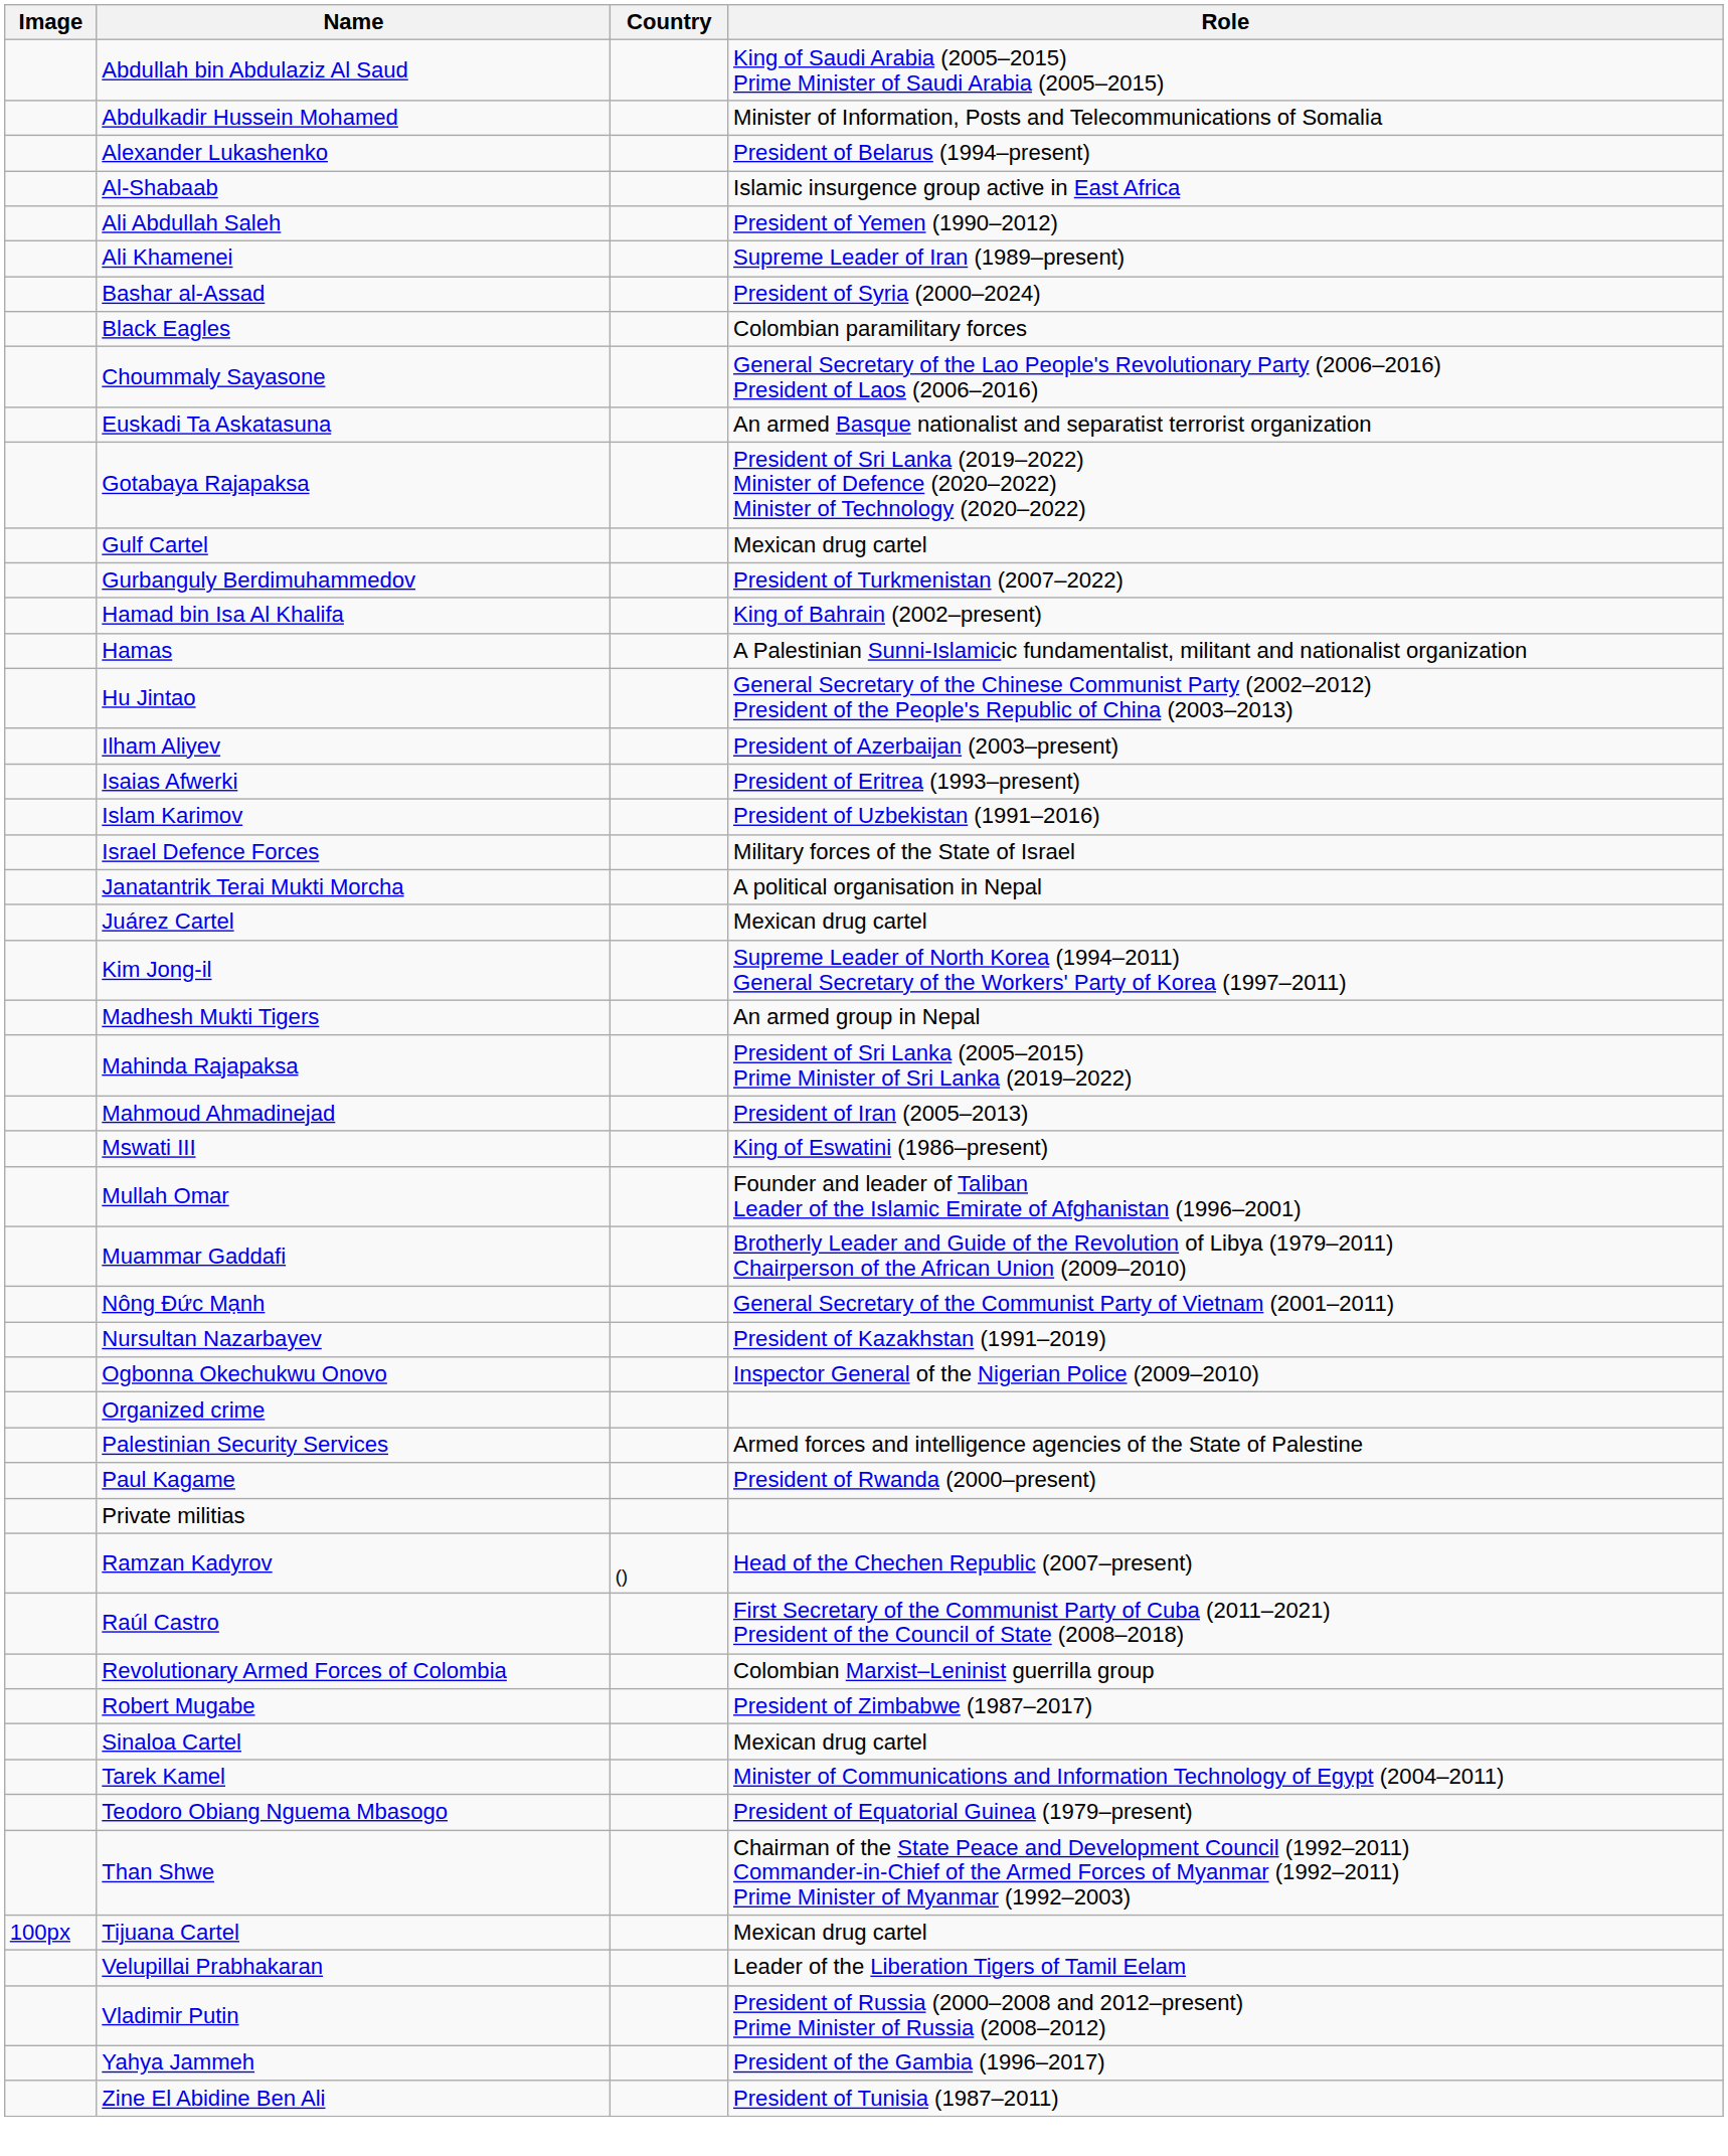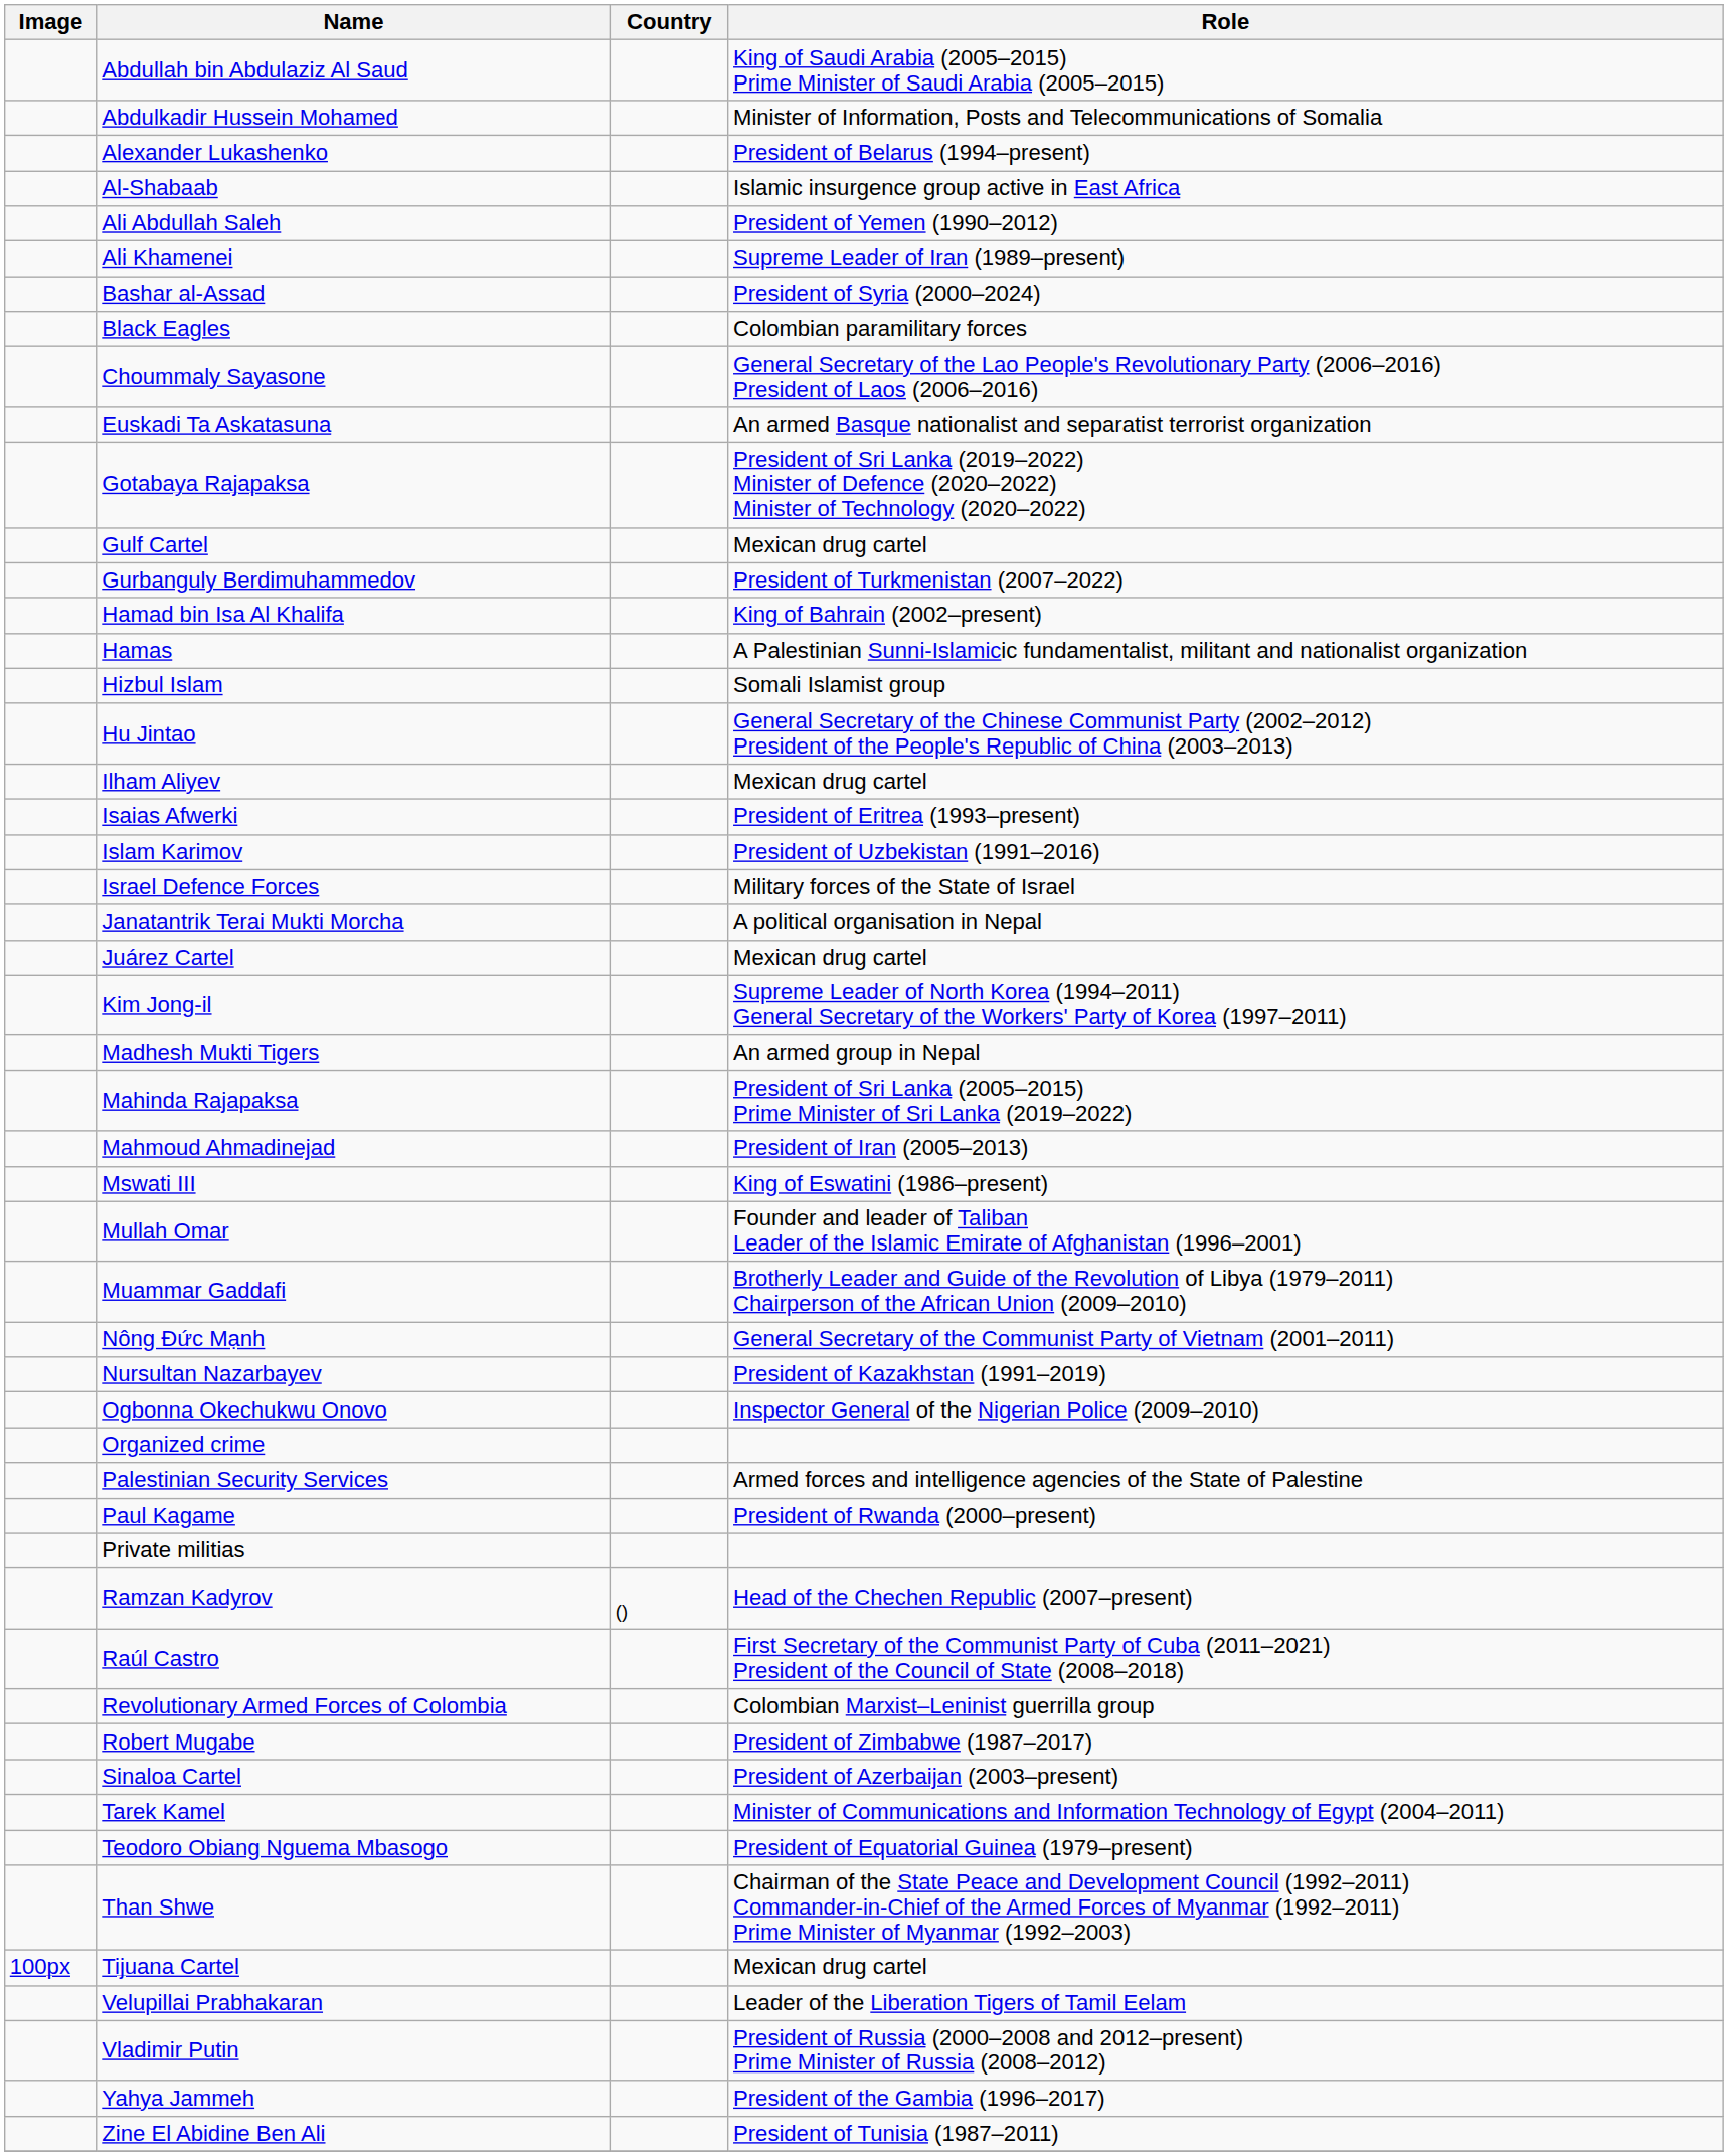 <table class="wikitable sortable" width="98%">
 <tr>
 <th class="unsortable">Image</th>
 <th>Name</th>
 <th>Country</th>
 <th>Role</th>
 </tr>
 <tr>
 <td></td>
 <td><a href='#'>Abdullah bin Abdulaziz Al Saud</a></td>
 <td></td>
 <td><a href='#'>King of Saudi Arabia</a> (2005–2015)<br><a href='#'>Prime Minister of Saudi Arabia</a> (2005–2015)</td>
 </tr>
 <tr>
 <td></td>
 <td><a href='#'>Abdulkadir Hussein Mohamed</a></td>
 <td></td>
 <td>Minister of Information, Posts and Telecommunications of Somalia</td>
 </tr>
 <tr>
 <td></td>
 <td><a href='#'>Alexander Lukashenko</a></td>
 <td></td>
 <td><a href='#'>President of Belarus</a> (1994–present)</td>
 </tr>
 <tr>
 <td></td>
 <td><a href='#'>Al-Shabaab</a></td>
 <td></td>
 <td>Islamic insurgence group active in <a href='#'>East Africa</a></td>
 </tr>
 <tr>
 <td></td>
 <td><a href='#'>Ali Abdullah Saleh</a></td>
 <td></td>
 <td><a href='#'>President of Yemen</a> (1990–2012)</td>
 </tr>
 <tr>
 <td></td>
 <td><a href='#'>Ali Khamenei</a></td>
 <td></td>
 <td><a href='#'>Supreme Leader of Iran</a> (1989–present)</td>
 </tr>
 <tr>
 <td></td>
 <td><a href='#'>Bashar al-Assad</a></td>
 <td></td>
 <td><a href='#'>President of Syria</a> (2000–2024)</td>
 </tr>
 <tr>
 <td></td>
 <td><a href='#'>Black Eagles</a></td>
 <td></td>
 <td>Colombian paramilitary forces</td>
 </tr>
 <tr>
 <td></td>
 <td><a href='#'>Choummaly Sayasone</a></td>
 <td></td>
 <td><a href='#'>General Secretary of the Lao People's Revolutionary Party</a> (2006–2016)<br><a href='#'>President of Laos</a> (2006–2016)</td>
 </tr>
 <tr>
 <td></td>
 <td><a href='#'>Euskadi Ta Askatasuna</a></td>
 <td></td>
 <td>An armed <a href='#'>Basque</a> nationalist and separatist terrorist organization</td>
 </tr>
 <tr>
 <td></td>
 <td><a href='#'>Gotabaya Rajapaksa</a></td>
 <td></td>
 <td><a href='#'>President of Sri Lanka</a> (2019–2022)<br><a href='#'>Minister of Defence</a> (2020–2022)<br><a href='#'>Minister of Technology</a> (2020–2022)</td>
 </tr>
 <tr>
 <td></td>
 <td><a href='#'>Gulf Cartel</a></td>
 <td></td>
 <td>Mexican drug cartel</td>
 </tr>
 <tr>
 <td></td>
 <td><a href='#'>Gurbanguly Berdimuhammedov</a></td>
 <td></td>
 <td><a href='#'>President of Turkmenistan</a> (2007–2022)</td>
 </tr>
 <tr>
 <td></td>
 <td><a href='#'>Hamad bin Isa Al Khalifa</a></td>
 <td></td>
 <td><a href='#'>King of Bahrain</a> (2002–present)</td>
 </tr>
 <tr>
 <td></td>
 <td><a href='#'>Hamas</a></td>
 <td></td>
 <td>A Palestinian <a href='#'>Sunni-Islamic</a>ic fundamentalist, militant and nationalist organization</td>
 </tr>
 <tr>
 <td></td>
+<td><a href='#'>Hizbul Islam</a></td>
+<td></td>
+<td>Somali Islamist group</td>
+</tr>
+<tr>
+<td></td>
 <td><a href='#'>Hu Jintao</a></td>
 <td></td>
 <td><a href='#'>General Secretary of the Chinese Communist Party</a> (2002–2012)<br><a href='#'>President of the People's Republic of China</a> (2003–2013)</td>
 </tr>
 <tr>
 <td></td>
 <td><a href='#'>Ilham Aliyev</a></td>
 <td></td>
-<td><a href='#'>President of Azerbaijan</a> (2003–present)</td>
+<td>Mexican drug cartel</td>
 </tr>
 <tr>
 <td></td>
 <td><a href='#'>Isaias Afwerki</a></td>
 <td></td>
 <td><a href='#'>President of Eritrea</a> (1993–present)</td>
 </tr>
 <tr>
 <td></td>
 <td><a href='#'>Islam Karimov</a></td>
 <td></td>
 <td><a href='#'>President of Uzbekistan</a> (1991–2016)</td>
 </tr>
 <tr>
 <td></td>
 <td><a href='#'>Israel Defence Forces</a></td>
 <td></td>
 <td>Military forces of the State of Israel</td>
 </tr>
 <tr>
 <td></td>
 <td><a href='#'>Janatantrik Terai Mukti Morcha</a></td>
 <td></td>
 <td>A political organisation in Nepal</td>
 </tr>
 <tr>
 <td></td>
 <td><a href='#'>Juárez Cartel</a></td>
 <td></td>
 <td>Mexican drug cartel</td>
 </tr>
 <tr>
 <td></td>
 <td><a href='#'>Kim Jong-il</a></td>
 <td></td>
 <td><a href='#'>Supreme Leader of North Korea</a> (1994–2011)<br><a href='#'>General Secretary of the Workers' Party of Korea</a> (1997–2011)</td>
 </tr>
 <tr>
 <td></td>
 <td><a href='#'>Madhesh Mukti Tigers</a></td>
 <td></td>
 <td>An armed group in Nepal</td>
 </tr>
 <tr>
 <td></td>
 <td><a href='#'>Mahinda Rajapaksa</a></td>
 <td></td>
 <td><a href='#'>President of Sri Lanka</a> (2005–2015)<br><a href='#'>Prime Minister of Sri Lanka</a> (2019–2022)</td>
 </tr>
 <tr>
 <td></td>
 <td><a href='#'>Mahmoud Ahmadinejad</a></td>
 <td></td>
 <td><a href='#'>President of Iran</a> (2005–2013)</td>
 </tr>
 <tr>
 <td></td>
 <td><a href='#'>Mswati III</a></td>
 <td></td>
 <td><a href='#'>King of Eswatini</a> (1986–present)</td>
 </tr>
 <tr>
 <td></td>
 <td><a href='#'>Mullah Omar</a></td>
 <td></td>
 <td>Founder and leader of <a href='#'>Taliban</a><br><a href='#'>Leader of the Islamic Emirate of Afghanistan</a> (1996–2001)</td>
 </tr>
 <tr>
 <td></td>
 <td><a href='#'>Muammar Gaddafi</a></td>
 <td></td>
 <td><a href='#'>Brotherly Leader and Guide of the Revolution</a> of Libya (1979–2011)<br><a href='#'>Chairperson of the African Union</a> (2009–2010)</td>
 </tr>
 <tr>
 <td></td>
 <td><a href='#'>Nông Đức Mạnh</a></td>
 <td></td>
 <td><a href='#'>General Secretary of the Communist Party of Vietnam</a> (2001–2011)</td>
 </tr>
 <tr>
 <td></td>
 <td><a href='#'>Nursultan Nazarbayev</a></td>
 <td></td>
 <td><a href='#'>President of Kazakhstan</a> (1991–2019)</td>
 </tr>
 <tr>
 <td></td>
 <td><a href='#'>Ogbonna Okechukwu Onovo</a></td>
 <td></td>
 <td><a href='#'>Inspector General</a> of the <a href='#'>Nigerian Police</a> (2009–2010)</td>
 </tr>
 <tr>
 <td></td>
 <td><a href='#'>Organized crime</a></td>
 <td></td>
 <td></td>
 </tr>
 <tr>
 <td></td>
 <td><a href='#'>Palestinian Security Services</a></td>
 <td></td>
 <td>Armed forces and intelligence agencies of the State of Palestine</td>
 </tr>
 <tr>
 <td></td>
 <td><a href='#'>Paul Kagame</a></td>
 <td></td>
 <td><a href='#'>President of Rwanda</a> (2000–present)</td>
 </tr>
 <tr>
 <td></td>
 <td>Private militias</td>
 <td></td>
 <td></td>
 </tr>
 <tr>
 <td></td>
 <td><a href='#'>Ramzan Kadyrov</a></td>
 <td><br><small>()</small></td>
 <td><a href='#'>Head of the Chechen Republic</a> (2007–present)</td>
 </tr>
 <tr>
 <td></td>
 <td><a href='#'>Raúl Castro</a></td>
 <td></td>
 <td><a href='#'>First Secretary of the Communist Party of Cuba</a> (2011–2021)<br><a href='#'>President of the Council of State</a> (2008–2018)</td>
 </tr>
 <tr>
 <td></td>
 <td><a href='#'>Revolutionary Armed Forces of Colombia</a></td>
 <td></td>
 <td>Colombian <a href='#'>Marxist–Leninist</a> guerrilla group</td>
 </tr>
 <tr>
 <td></td>
 <td><a href='#'>Robert Mugabe</a></td>
 <td></td>
 <td><a href='#'>President of Zimbabwe</a> (1987–2017)</td>
 </tr>
 <tr>
 <td></td>
 <td><a href='#'>Sinaloa Cartel</a></td>
 <td></td>
-<td>Mexican drug cartel</td>
+<td><a href='#'>President of Azerbaijan</a> (2003–present)</td>
 </tr>
 <tr>
 <td></td>
 <td><a href='#'>Tarek Kamel</a></td>
 <td></td>
 <td><a href='#'>Minister of Communications and Information Technology of Egypt</a> (2004–2011)</td>
 </tr>
 <tr>
 <td></td>
 <td><a href='#'>Teodoro Obiang Nguema Mbasogo</a></td>
 <td></td>
 <td><a href='#'>President of Equatorial Guinea</a> (1979–present)</td>
 </tr>
 <tr>
 <td></td>
 <td><a href='#'>Than Shwe</a></td>
 <td></td>
 <td>Chairman of the <a href='#'>State Peace and Development Council</a> (1992–2011)<br><a href='#'>Commander-in-Chief of the Armed Forces of Myanmar</a> (1992–2011)<br><a href='#'>Prime Minister of Myanmar</a> (1992–2003)</td>
 </tr>
 <tr>
 <td><a href='#'>100px</a></td>
 <td><a href='#'>Tijuana Cartel</a></td>
 <td></td>
 <td>Mexican drug cartel</td>
 </tr>
 <tr>
 <td></td>
 <td><a href='#'>Velupillai Prabhakaran</a></td>
 <td></td>
 <td>Leader of the <a href='#'>Liberation Tigers of Tamil Eelam</a></td>
 </tr>
 <tr>
 <td></td>
 <td><a href='#'>Vladimir Putin</a></td>
 <td></td>
 <td><a href='#'>President of Russia</a> (2000–2008 and 2012–present)<br><a href='#'>Prime Minister of Russia</a> (2008–2012)</td>
 </tr>
 <tr>
 <td></td>
 <td><a href='#'>Yahya Jammeh</a></td>
 <td></td>
 <td><a href='#'>President of the Gambia</a> (1996–2017)</td>
 </tr>
 <tr>
 <td></td>
 <td><a href='#'>Zine El Abidine Ben Ali</a></td>
 <td></td>
 <td><a href='#'>President of Tunisia</a> (1987–2011)</td>
 </tr>
 <tr>
 </tr>
 </table>
